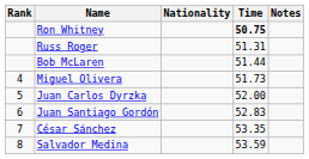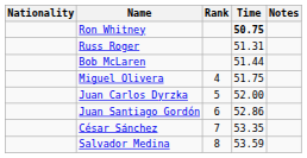 <table class="wikitable sortable" style="text-align:center">
 <tr>
+<th>Nationality</th>
+<th>Name</th>
 <th>Rank</th>
-<th>Name</th>
-<th>Nationality</th>
 <th>Time</th>
 <th>Notes</th>
 </tr>
 <tr>
+<td align=left></td>
+<td align=left><a href='#'>Ron Whitney</a></td>
 <td></td>
-<td align=left><a href='#'>Ron Whitney</a></td>
-<td align=left></td>
 <td><strong>50.75</strong></td>
 <td></td>
 </tr>
 <tr>
+<td align=left></td>
+<td align=left><a href='#'>Russ Roger</a></td>
 <td></td>
-<td align=left><a href='#'>Russ Roger</a></td>
-<td align=left></td>
 <td>51.31</td>
 <td></td>
 </tr>
 <tr>
+<td align=left></td>
+<td align=left><a href='#'>Bob McLaren</a></td>
 <td></td>
-<td align=left><a href='#'>Bob McLaren</a></td>
-<td align=left></td>
 <td>51.44</td>
 <td></td>
 </tr>
 <tr>
+<td align=left></td>
+<td align=left><a href='#'>Miguel Olivera</a></td>
 <td>4</td>
-<td align=left><a href='#'>Miguel Olivera</a></td>
-<td align=left></td>
-<td>51.73</td>
+<td>51.75</td>
 <td></td>
 </tr>
 <tr>
+<td align=left></td>
+<td align=left><a href='#'>Juan Carlos Dyrzka</a></td>
 <td>5</td>
-<td align=left><a href='#'>Juan Carlos Dyrzka</a></td>
-<td align=left></td>
 <td>52.00</td>
 <td></td>
 </tr>
 <tr>
+<td align=left></td>
+<td align=left><a href='#'>Juan Santiago Gordón</a></td>
 <td>6</td>
-<td align=left><a href='#'>Juan Santiago Gordón</a></td>
-<td align=left></td>
-<td>52.83</td>
+<td>52.86</td>
 <td></td>
 </tr>
 <tr>
+<td align=left></td>
+<td align=left><a href='#'>César Sánchez</a></td>
 <td>7</td>
-<td align=left><a href='#'>César Sánchez</a></td>
-<td align=left></td>
 <td>53.35</td>
 <td></td>
 </tr>
 <tr>
+<td align=left></td>
+<td align=left><a href='#'>Salvador Medina</a></td>
 <td>8</td>
-<td align=left><a href='#'>Salvador Medina</a></td>
-<td align=left></td>
 <td>53.59</td>
 <td></td>
 </tr>
 </table>
